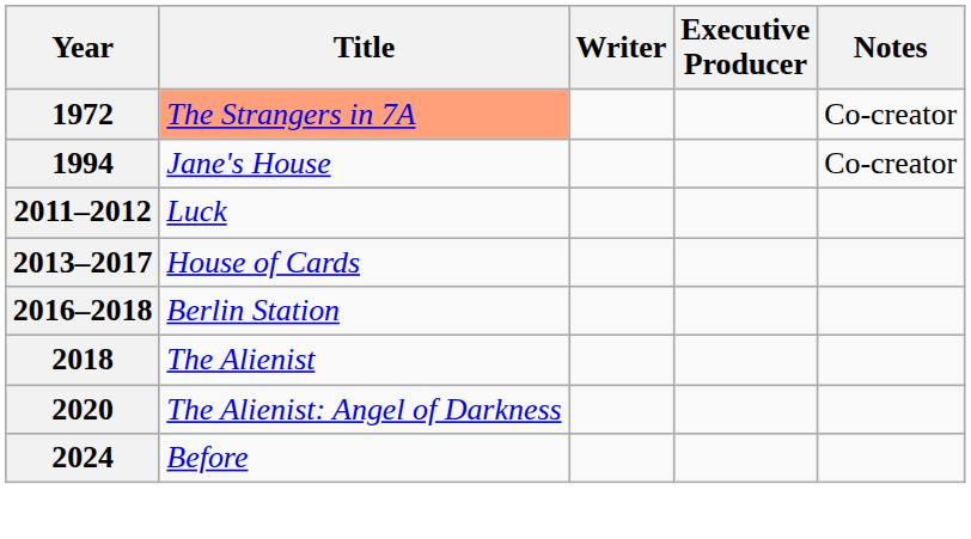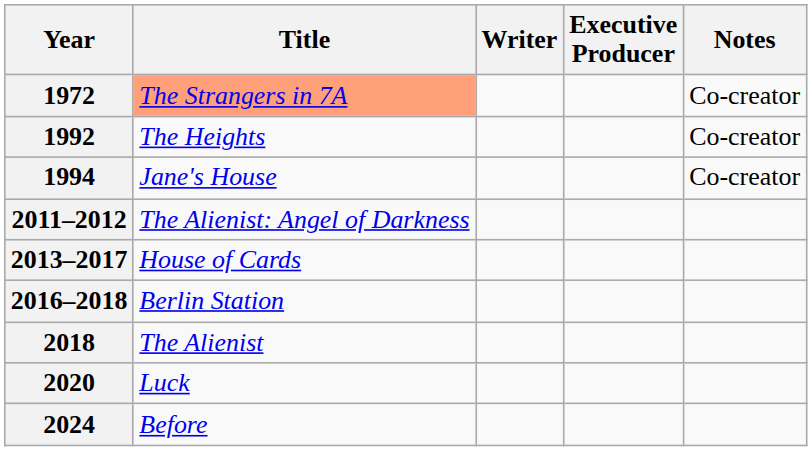 <table class="wikitable plainrowheaders">
 <tr>
 <th scope="col">Year</th>
 <th scope="col">Title</th>
 <th scope="col">Writer</th>
 <th scope="col">Executive<br>Producer</th>
 <th scope="col">Notes</th>
 </tr>
 <tr>
 <th scope=row>1972</th>
 <td style="background: lightsalmon;"><em><a href='#'>The Strangers in 7A</a></em></td>
 <td></td>
 <td></td>
 <td>Co-creator</td>
 </tr>
 <tr>
+<th scope=row>1992</th>
+<td><em><a href='#'>The Heights</a></em></td>
+<td></td>
+<td></td>
+<td>Co-creator</td>
+</tr>
+<tr>
 <th scope=row>1994</th>
 <td><em><a href='#'>Jane's House</a></em></td>
 <td></td>
 <td></td>
 <td>Co-creator</td>
 </tr>
 <tr>
 <th scope=row>2011–2012</th>
-<td><em><a href='#'>Luck</a></em></td>
+<td><em><a href='#'>The Alienist: Angel of Darkness</a></em></td>
 <td></td>
 <td></td>
 <td></td>
 </tr>
 <tr>
 <th scope=row>2013–2017</th>
 <td><em><a href='#'>House of Cards</a></em></td>
 <td></td>
 <td></td>
 <td></td>
 </tr>
 <tr>
 <th scope=row>2016–2018</th>
 <td><em><a href='#'>Berlin Station</a></em></td>
 <td></td>
 <td></td>
 <td></td>
 </tr>
 <tr>
 <th scope=row>2018</th>
 <td><em><a href='#'>The Alienist</a></em></td>
 <td></td>
 <td></td>
 <td></td>
 </tr>
 <tr>
 <th scope=row>2020</th>
-<td><em><a href='#'>The Alienist: Angel of Darkness</a></em></td>
+<td><em><a href='#'>Luck</a></em></td>
 <td></td>
 <td></td>
 <td></td>
 </tr>
 <tr>
 <th scope=row>2024</th>
 <td><em><a href='#'>Before</a></em></td>
 <td></td>
 <td></td>
 <td></td>
 </tr>
 </table>
